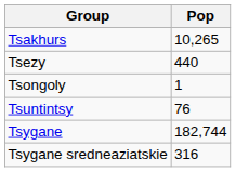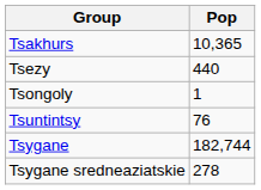 <table class = "wikitable sortable">
 <tr>
 <th>Group</th>
 <th>Pop</th>
 </tr>
 <tr>
 <td><a href='#'>Tsakhurs</a></td>
-<td>10,265</td>
+<td>10,365</td>
 </tr>
 <tr>
 <td>Tsezy</td>
 <td>440</td>
 </tr>
 <tr>
 <td>Tsongoly</td>
 <td>1</td>
 </tr>
 <tr>
 <td><a href='#'>Tsuntintsy</a></td>
 <td>76</td>
 </tr>
 <tr>
 <td><a href='#'>Tsygane</a></td>
 <td>182,744</td>
 </tr>
 <tr>
 <td>Tsygane sredneaziatskie</td>
-<td>316</td>
+<td>278</td>
 </tr>
 </table>
